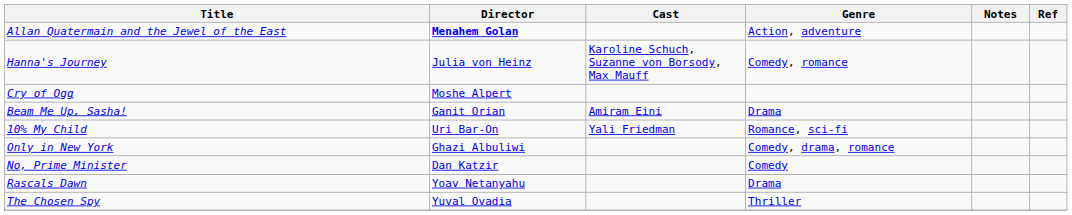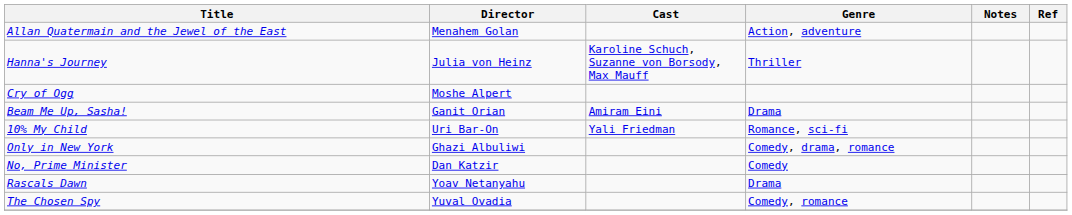 <table class="wikitable">
 <tr>
 <th>Title</th>
 <th>Director</th>
 <th width=15%>Cast</th>
 <th>Genre</th>
 <th>Notes</th>
 <th>Ref</th>
 </tr>
 <tr>
 <td><em><a href='#'>Allan Quatermain and the Jewel of the East</a></em></td>
-<td><strong><a href='#'>Menahem Golan</a></strong></td>
+<td><a href='#'>Menahem Golan</a></td>
 <td></td>
 <td><a href='#'>Action</a>, <a href='#'>adventure</a></td>
 <td></td>
 <td></td>
 </tr>
 <tr>
 <td><em><a href='#'>Hanna's Journey</a></em></td>
 <td><a href='#'>Julia von Heinz</a></td>
 <td><a href='#'>Karoline Schuch</a>, <a href='#'>Suzanne von Borsody</a>, <a href='#'>Max Mauff</a></td>
-<td><a href='#'>Comedy</a>, <a href='#'>romance</a></td>
+<td><a href='#'>Thriller</a></td>
 <td></td>
 <td></td>
 </tr>
 <tr>
 <td><em><a href='#'>Cry of Ogg</a></em></td>
 <td><a href='#'>Moshe Alpert</a></td>
 <td></td>
 <td></td>
 <td></td>
 <td></td>
 </tr>
 <tr>
 <td><em><a href='#'>Beam Me Up, Sasha!</a></em></td>
 <td><a href='#'>Ganit Orian</a></td>
 <td><a href='#'>Amiram Eini</a></td>
 <td><a href='#'>Drama</a></td>
 <td></td>
 <td></td>
 </tr>
 <tr>
 <td><em><a href='#'>10% My Child</a></em></td>
 <td><a href='#'>Uri Bar-On</a></td>
 <td><a href='#'>Yali Friedman</a></td>
 <td><a href='#'>Romance</a>, <a href='#'>sci-fi</a></td>
 <td></td>
 <td></td>
 </tr>
 <tr>
 <td><em><a href='#'>Only in New York</a></em></td>
 <td><a href='#'>Ghazi Albuliwi</a></td>
 <td></td>
 <td><a href='#'>Comedy</a>, <a href='#'>drama</a>, <a href='#'>romance</a></td>
 <td></td>
 <td></td>
 </tr>
 <tr>
 <td><em><a href='#'>No, Prime Minister</a></em></td>
 <td><a href='#'>Dan Katzir</a></td>
 <td></td>
 <td><a href='#'>Comedy</a></td>
 <td></td>
 <td></td>
 </tr>
 <tr>
 <td><em><a href='#'>Rascals Dawn</a></em></td>
 <td><a href='#'>Yoav Netanyahu</a></td>
 <td></td>
 <td><a href='#'>Drama</a></td>
 <td></td>
 <td></td>
 </tr>
 <tr>
 <td><em><a href='#'>The Chosen Spy</a></em></td>
 <td><a href='#'>Yuval Ovadia</a></td>
 <td></td>
-<td><a href='#'>Thriller</a></td>
+<td><a href='#'>Comedy</a>, <a href='#'>romance</a></td>
 <td></td>
 <td></td>
 </tr>
 <tr>
 </tr>
 </table>
